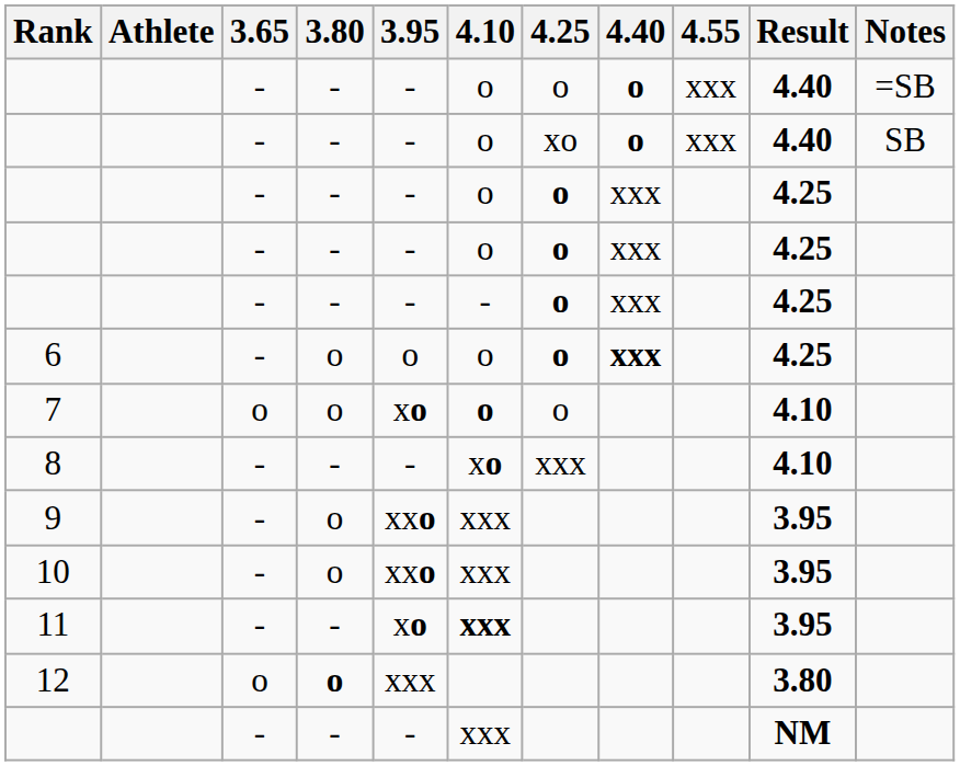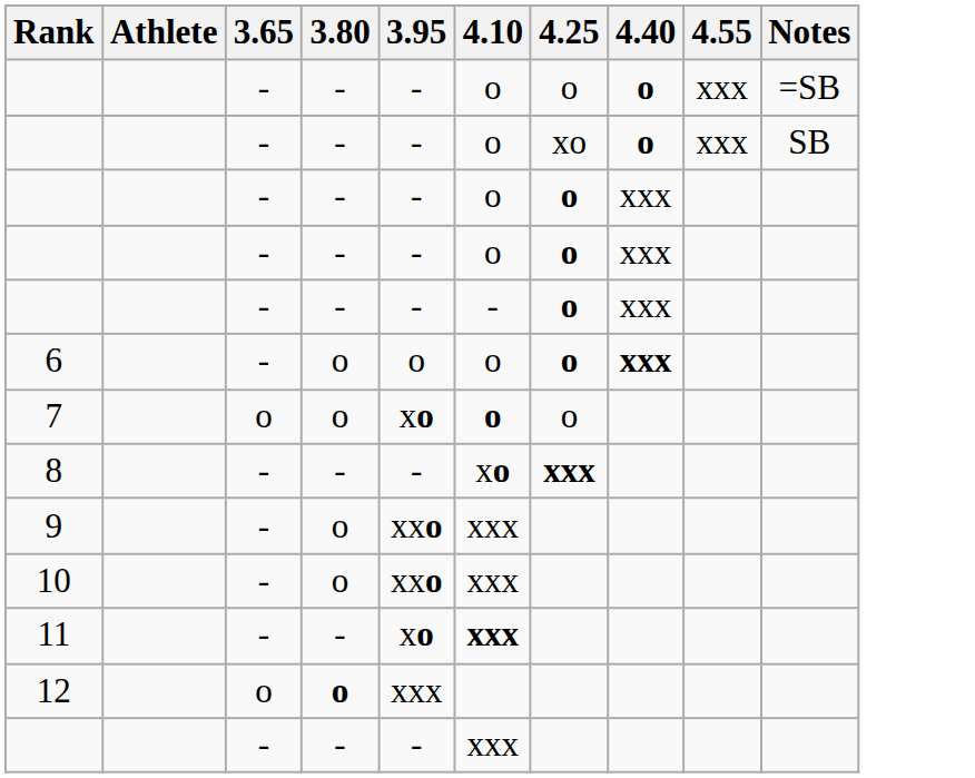 <table class="wikitable sortable" style="text-align:center">
 <tr>
 <th>Rank</th>
 <th>Athlete</th>
 <th>3.65</th>
 <th>3.80</th>
 <th>3.95</th>
 <th>4.10</th>
 <th>4.25</th>
 <th>4.40</th>
 <th>4.55</th>
-<th>Result</th>
 <th>Notes</th>
 </tr>
 <tr>
 <td></td>
 <td align="left"></td>
 <td>-</td>
 <td>-</td>
 <td>-</td>
 <td>o</td>
 <td>o</td>
 <td><strong>o</strong></td>
 <td>xxx</td>
-<td><strong>4.40</strong></td>
 <td>=SB</td>
 </tr>
 <tr>
 <td></td>
 <td align="left"></td>
 <td>-</td>
 <td>-</td>
 <td>-</td>
 <td>o</td>
 <td>xo</td>
 <td><strong>o</strong></td>
 <td>xxx</td>
-<td><strong>4.40</strong></td>
 <td>SB</td>
 </tr>
 <tr>
 <td></td>
 <td align="left"></td>
 <td>-</td>
 <td>-</td>
 <td>-</td>
 <td>o</td>
 <td><strong>o</strong></td>
 <td>xxx</td>
 <td></td>
-<td><strong>4.25</strong></td>
 <td></td>
 </tr>
 <tr>
 <td></td>
 <td align="left"></td>
 <td>-</td>
 <td>-</td>
 <td>-</td>
 <td>o</td>
 <td><strong>o</strong></td>
 <td>xxx</td>
 <td></td>
-<td><strong>4.25</strong></td>
 <td></td>
 </tr>
 <tr>
 <td></td>
 <td align="left"></td>
 <td>-</td>
 <td>-</td>
 <td>-</td>
 <td>-</td>
 <td><strong>o</strong></td>
 <td>xxx</td>
 <td></td>
-<td><strong>4.25</strong></td>
 <td></td>
 </tr>
 <tr>
 <td>6</td>
 <td align="left"></td>
 <td>-</td>
 <td>o</td>
 <td>o</td>
 <td>o</td>
 <td><strong>o</strong></td>
 <td><strong>xxx</strong></td>
 <td></td>
-<td><strong>4.25</strong></td>
 <td></td>
 </tr>
 <tr>
 <td>7</td>
 <td align="left"></td>
 <td>o</td>
 <td>o</td>
 <td>x<strong>o</strong></td>
 <td><strong>o</strong></td>
 <td>o</td>
 <td></td>
 <td></td>
-<td><strong>4.10</strong></td>
 <td></td>
 </tr>
 <tr>
 <td>8</td>
 <td align="left"></td>
 <td>-</td>
 <td>-</td>
 <td>-</td>
 <td>x<strong>o</strong></td>
-<td>xxx</td>
+<td><strong>xxx</strong></td>
 <td></td>
 <td></td>
-<td><strong>4.10</strong></td>
 <td></td>
 </tr>
 <tr>
 <td>9</td>
 <td align="left"></td>
 <td>-</td>
 <td>o</td>
 <td>xx<strong>o</strong></td>
 <td>xxx</td>
 <td></td>
 <td></td>
 <td></td>
-<td><strong>3.95</strong></td>
 <td></td>
 </tr>
 <tr>
 <td>10</td>
 <td align="left"></td>
 <td>-</td>
 <td>o</td>
 <td>xx<strong>o</strong></td>
 <td>xxx</td>
 <td></td>
 <td></td>
 <td></td>
-<td><strong>3.95</strong></td>
 <td></td>
 </tr>
 <tr>
 <td>11</td>
 <td align="left"></td>
 <td>-</td>
 <td>-</td>
 <td>x<strong>o</strong></td>
 <td><strong>xxx</strong></td>
 <td></td>
 <td></td>
 <td></td>
-<td><strong>3.95</strong></td>
 <td></td>
 </tr>
 <tr>
 <td>12</td>
 <td align="left"></td>
 <td>o</td>
 <td><strong>o</strong></td>
 <td>xxx</td>
 <td></td>
 <td></td>
 <td></td>
 <td></td>
-<td><strong>3.80</strong></td>
 <td></td>
 </tr>
 <tr>
 <td></td>
 <td align="left"></td>
 <td>-</td>
 <td>-</td>
 <td>-</td>
 <td>xxx</td>
 <td></td>
 <td></td>
 <td></td>
-<td><strong>NM</strong></td>
 <td></td>
 </tr>
 </table>
